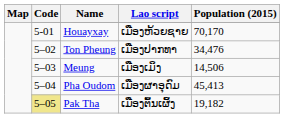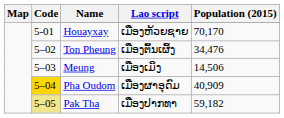 <table class="wikitable"  style="font-size:90%;">
 <tr>
 <th>Map</th>
 <th>Code</th>
 <th>Name</th>
 <th><a href='#'>Lao script</a></th>
 <th>Population (2015)</th>
 </tr>
 <tr>
 <td rowspan=7></td>
 </tr>
 <tr>
 <td>5-01</td>
 <td><a href='#'>Houayxay</a></td>
 <td>ເມືອງຫ້ວຍຊາຍ</td>
 <td>70,170</td>
 </tr>
 <tr>
 <td>5–02</td>
 <td><a href='#'>Ton Pheung</a></td>
-<td>ເມືອງປາກທາ</td>
+<td>ເມືອງຕົ້ນເຜິ້ງ</td>
 <td>34,476</td>
 </tr>
 <tr>
 <td>5–03</td>
 <td><a href='#'>Meung</a></td>
 <td>ເມືອງເມິງ</td>
 <td>14,506</td>
 </tr>
 <tr>
-<td>5–04</td>
+<td style="background: gold;">5–04</td>
 <td><a href='#'>Pha Oudom</a></td>
 <td>ເມືອງຜາອຸດົມ</td>
-<td>45,413</td>
+<td>40,909</td>
 </tr>
 <tr>
 <td style="background: khaki;">5–05</td>
 <td><a href='#'>Pak Tha</a></td>
-<td>ເມືອງຕົ້ນເຜິ້ງ</td>
-<td>19,182</td>
+<td>ເມືອງປາກທາ</td>
+<td>59,182</td>
 </tr>
 </table>
